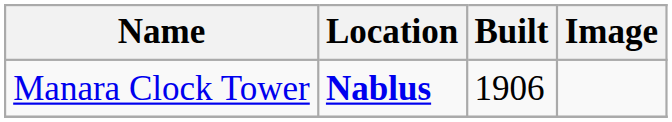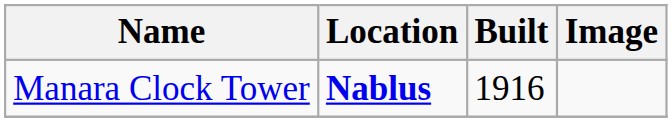 <table class="wikitable">
 <tr>
 <th>Name</th>
 <th>Location</th>
 <th>Built</th>
 <th>Image</th>
 </tr>
 <tr>
 <td><a href='#'>Manara Clock Tower</a></td>
 <td><strong><a href='#'>Nablus</a></strong></td>
-<td>1906</td>
+<td>1916</td>
 <td></td>
 </tr>
 <tr>
 </tr>
 </table>
